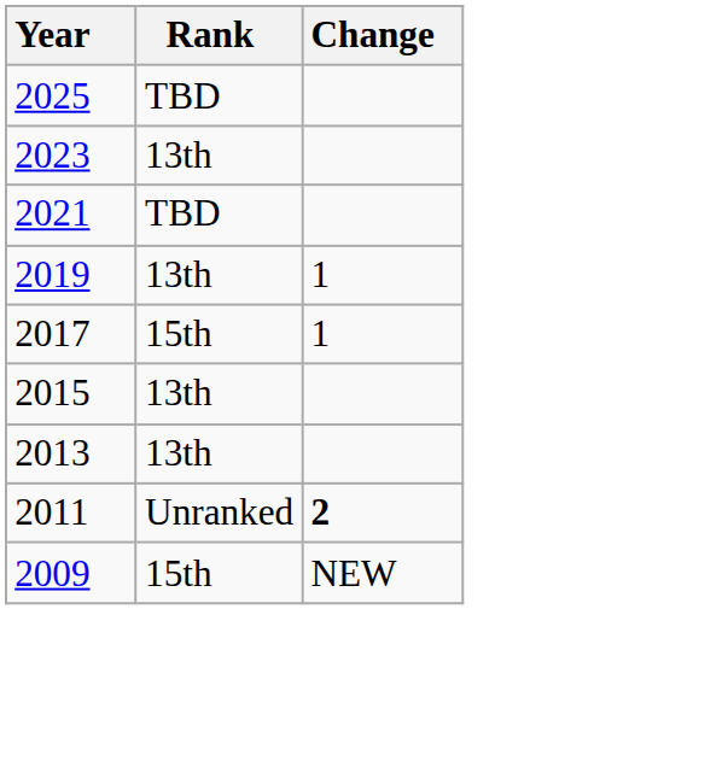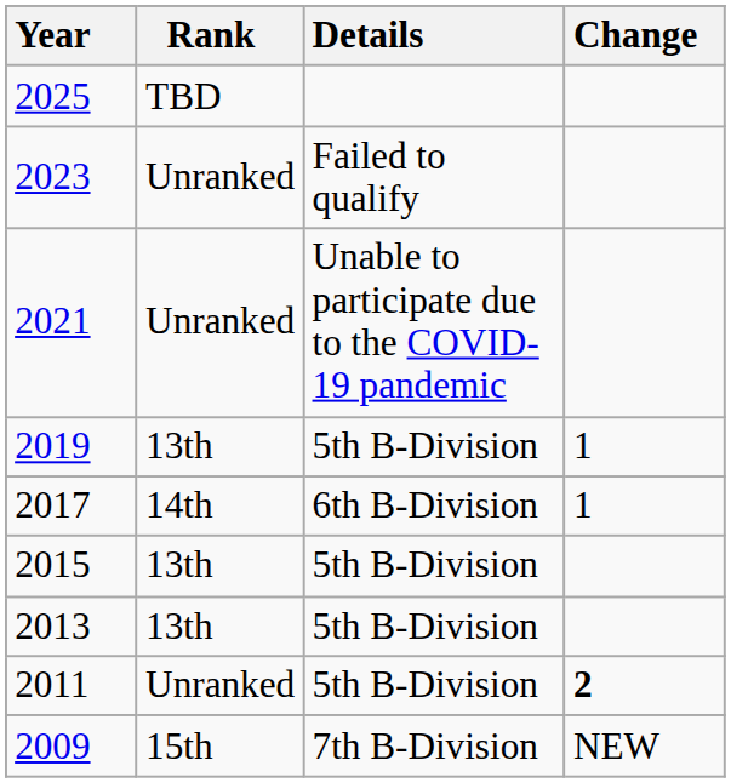 <table class="wikitable">
 <tr>
 <th width=10>Year    </th>
 <th width=15>Rank  </th>
+<th width=60>Details              </th>
 <th width=15>Change  </th>
 </tr>
 <tr>
 <td><a href='#'>2025</a></td>
 <td>TBD</td>
 <td></td>
+<td></td>
 </tr>
 <tr>
 <td><a href='#'>2023</a></td>
-<td>13th</td>
+<td>Unranked</td>
+<td>Failed to qualify</td>
 <td></td>
 </tr>
 <tr>
 <td><a href='#'>2021</a></td>
-<td>TBD</td>
+<td>Unranked</td>
+<td>Unable to participate due to the <a href='#'>COVID-19 pandemic</a></td>
 <td></td>
 </tr>
 <tr>
 <td><a href='#'>2019</a></td>
 <td>13th</td>
+<td>5th B-Division</td>
 <td>1</td>
 </tr>
 <tr>
 <td style="text-align:left;">2017</td>
-<td>15th</td>
+<td>14th</td>
+<td>6th B-Division</td>
 <td>1</td>
 </tr>
 <tr>
 <td style="text-align:left;">2015</td>
 <td>13th</td>
+<td>5th B-Division</td>
 <td></td>
 </tr>
 <tr>
 <td style="text-align:left;">2013</td>
 <td>13th</td>
+<td>5th B-Division</td>
 <td></td>
 </tr>
 <tr>
 <td>2011</td>
 <td>Unranked</td>
+<td>5th B-Division</td>
 <td><strong>2</strong></td>
 </tr>
 <tr>
 <td style="text-align:left;"><a href='#'>2009</a></td>
 <td>15th</td>
+<td>7th B-Division</td>
 <td>NEW</td>
 </tr>
 </table>
